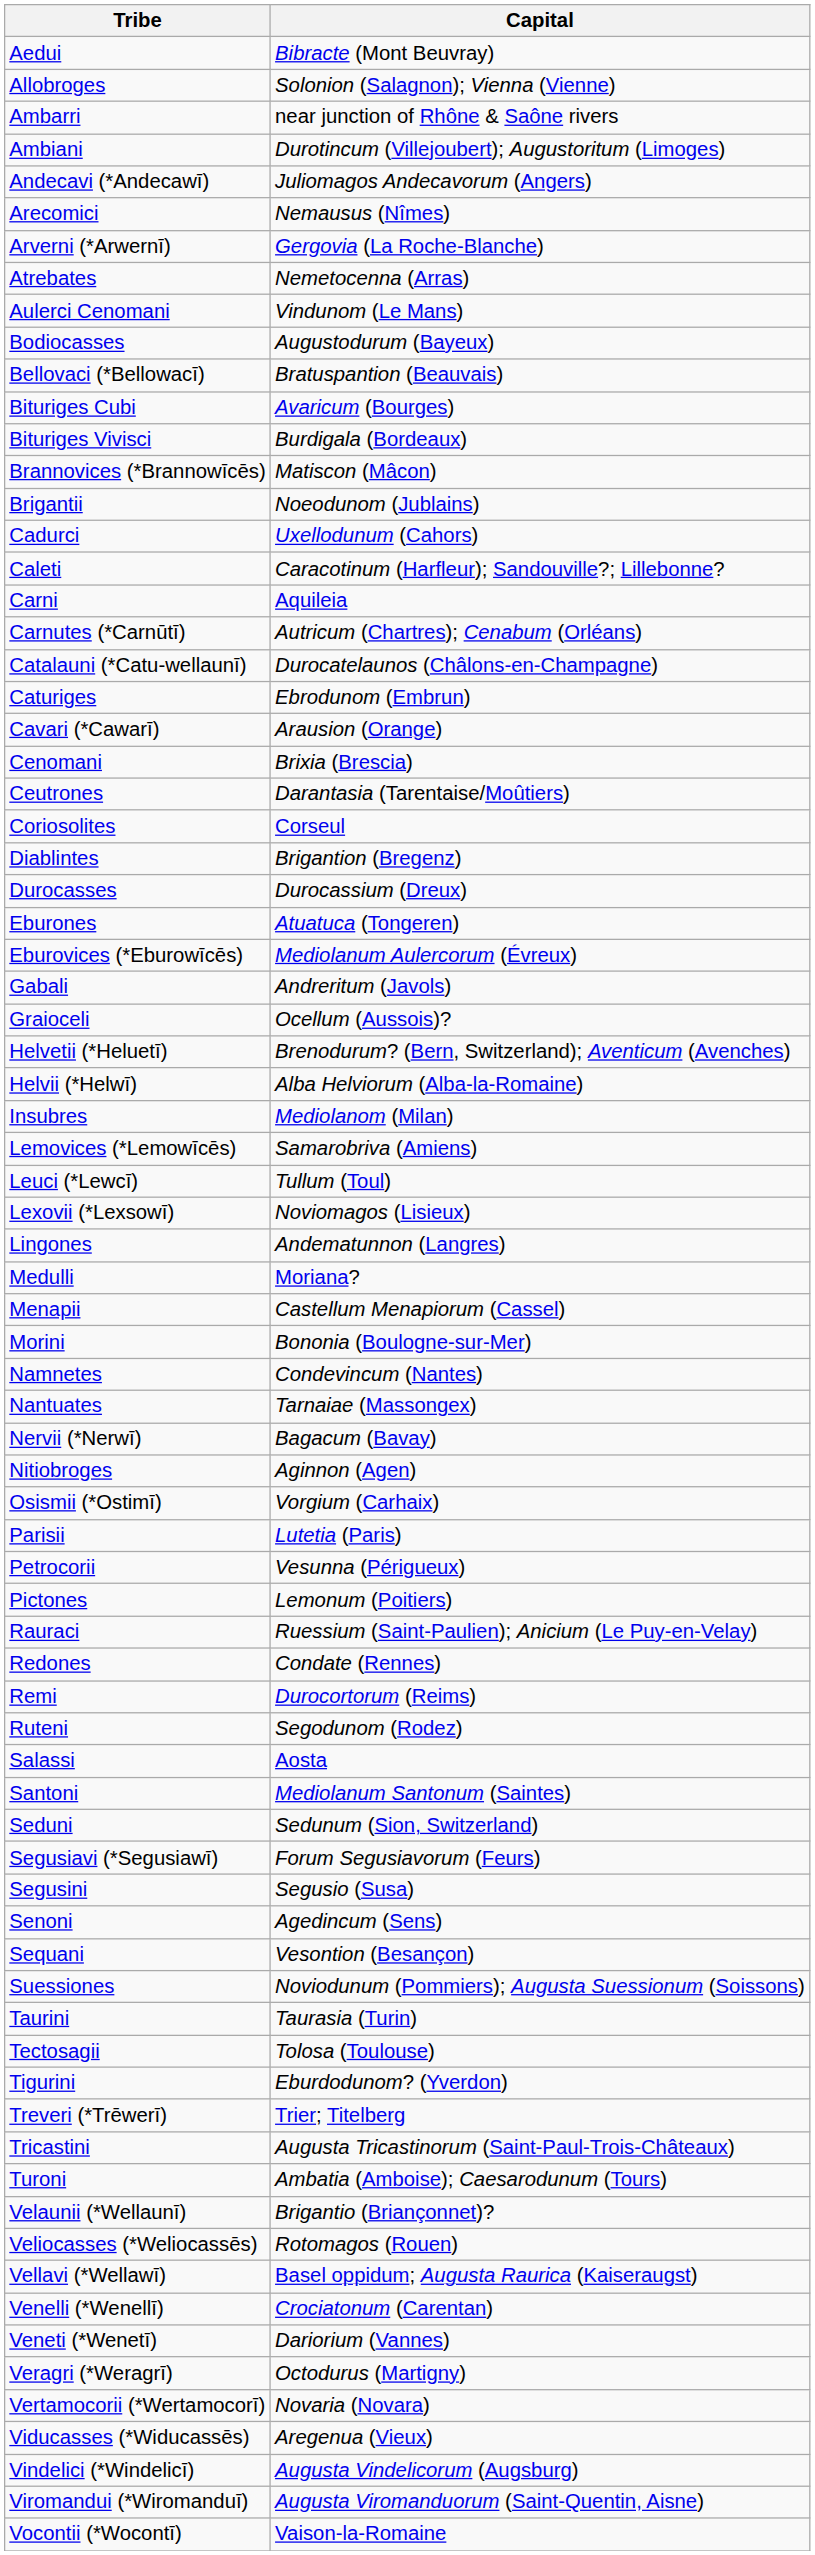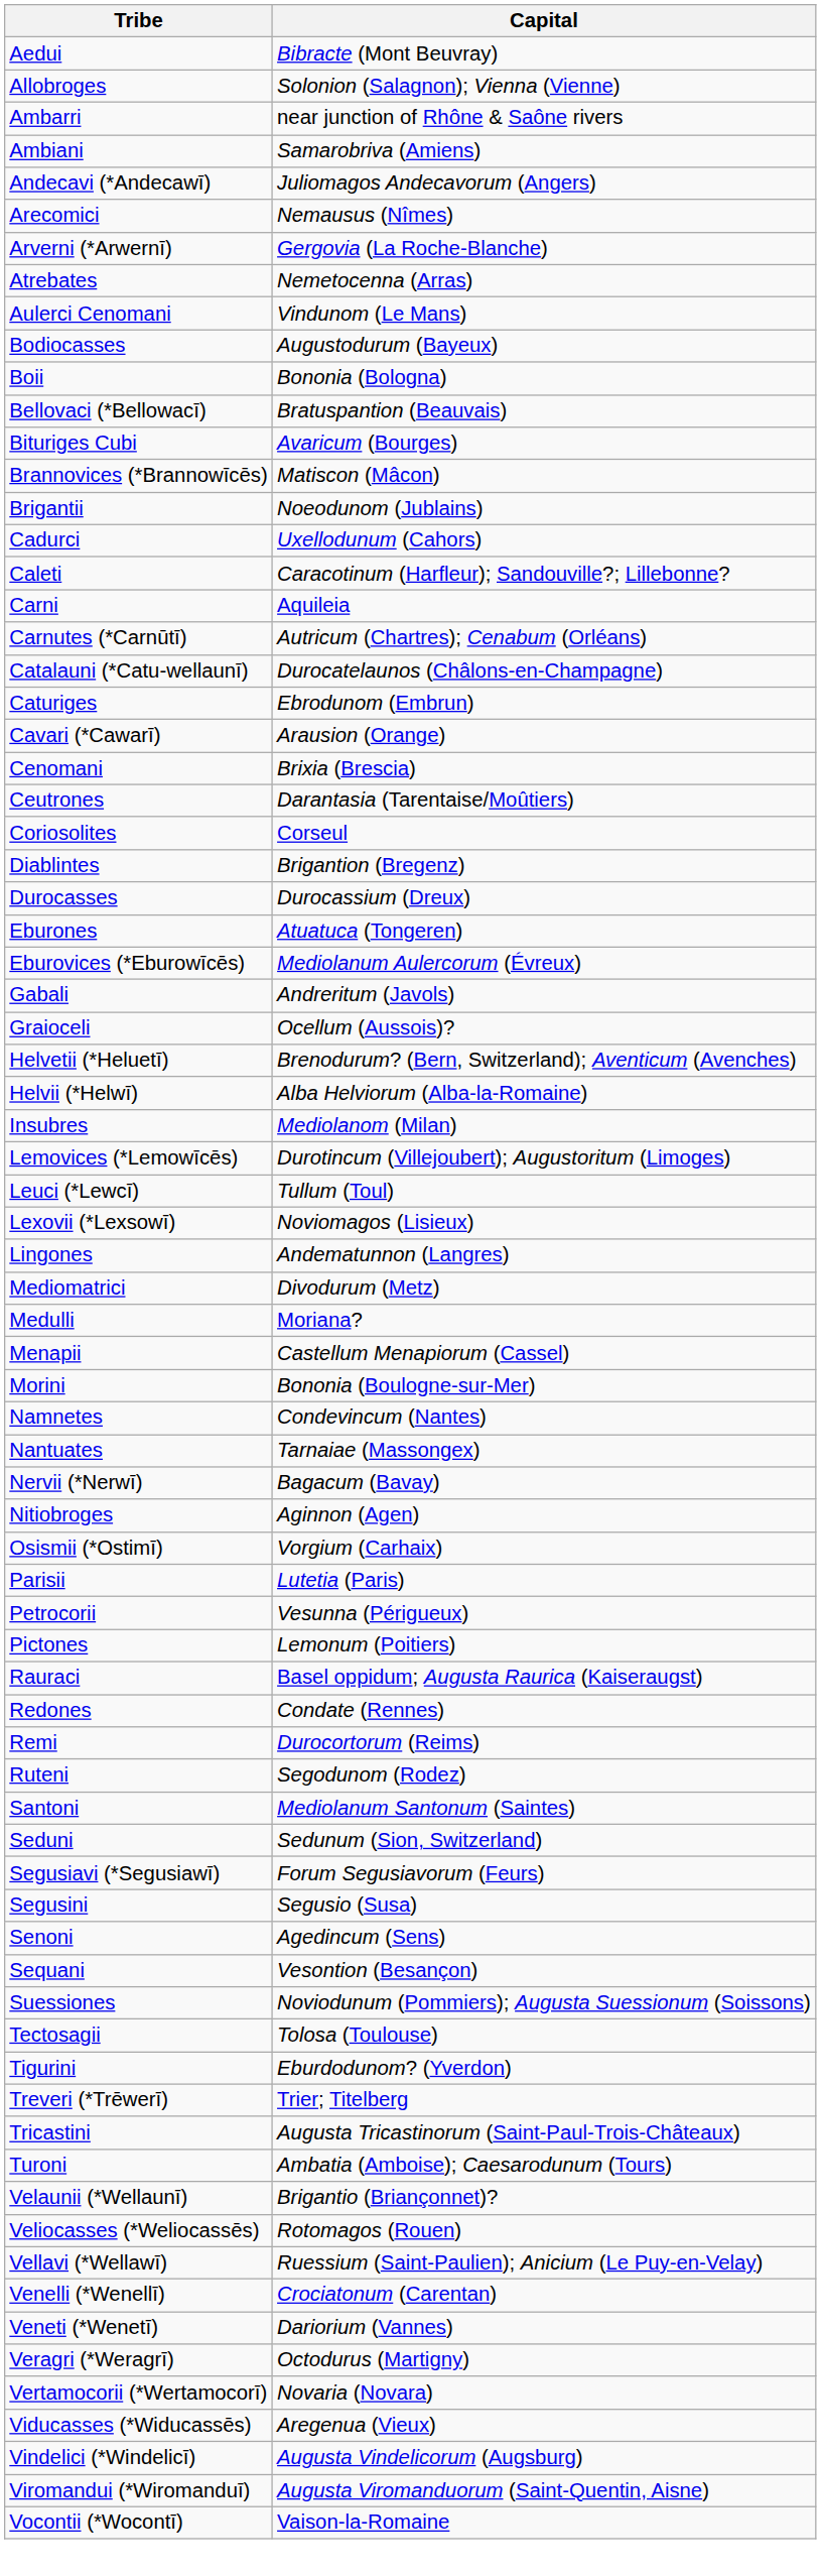 <table class="wikitable sortable">
 <tr>
 <th>Tribe</th>
 <th>Capital</th>
 </tr>
 <tr>
 <td><a href='#'>Aedui</a></td>
 <td><em><a href='#'>Bibracte</a></em> (Mont Beuvray)</td>
 </tr>
 <tr>
 <td><a href='#'>Allobroges</a></td>
 <td><em>Solonion</em> (<a href='#'>Salagnon</a>); <em>Vienna</em> (<a href='#'>Vienne</a>)</td>
 </tr>
 <tr>
 <td><a href='#'>Ambarri</a></td>
 <td>near junction of <a href='#'>Rhône</a> & <a href='#'>Saône</a> rivers</td>
 </tr>
 <tr>
 <td><a href='#'>Ambiani</a></td>
-<td><em>Durotincum</em> (<a href='#'>Villejoubert</a>); <em>Augustoritum</em> (<a href='#'>Limoges</a>)</td>
+<td><em>Samarobriva</em> (<a href='#'>Amiens</a>)</td>
 </tr>
 <tr>
 <td><a href='#'>Andecavi</a> (*Andecawī)</td>
 <td><em>Juliomagos Andecavorum</em> (<a href='#'>Angers</a>)</td>
 </tr>
 <tr>
 <td><a href='#'>Arecomici</a></td>
 <td><em>Nemausus</em> (<a href='#'>Nîmes</a>)</td>
 </tr>
 <tr>
 <td><a href='#'>Arverni</a> (*Arwernī)</td>
 <td><em><a href='#'>Gergovia</a></em> (<a href='#'>La Roche-Blanche</a>)</td>
 </tr>
 <tr>
 <td><a href='#'>Atrebates</a></td>
 <td><em>Nemetocenna</em> (<a href='#'>Arras</a>)</td>
 </tr>
 <tr>
 <td><a href='#'>Aulerci Cenomani</a></td>
 <td><em>Vindunom</em> (<a href='#'>Le Mans</a>)</td>
 </tr>
 <tr>
 <td><a href='#'>Bodiocasses</a></td>
 <td><em>Augustodurum</em> (<a href='#'>Bayeux</a>)</td>
 </tr>
 <tr>
+<td><a href='#'>Boii</a></td>
+<td><em>Bononia</em> (<a href='#'>Bologna</a>)</td>
+</tr>
+<tr>
 <td><a href='#'>Bellovaci</a> (*Bellowacī)</td>
 <td><em>Bratuspantion</em> (<a href='#'>Beauvais</a>)</td>
 </tr>
 <tr>
 <td><a href='#'>Bituriges Cubi</a></td>
 <td><em><a href='#'>Avaricum</a></em> (<a href='#'>Bourges</a>)</td>
-</tr>
-<tr>
-<td><a href='#'>Bituriges Vivisci</a></td>
-<td><em>Burdigala</em> (<a href='#'>Bordeaux</a>)</td>
 </tr>
 <tr>
 <td><a href='#'>Brannovices</a> (*Brannowīcēs)</td>
 <td><em>Matiscon</em> (<a href='#'>Mâcon</a>)</td>
 </tr>
 <tr>
 <td><a href='#'>Brigantii</a></td>
 <td><em>Noeodunom</em> (<a href='#'>Jublains</a>)</td>
 </tr>
 <tr>
 <td><a href='#'>Cadurci</a></td>
 <td><em><a href='#'>Uxellodunum</a></em> (<a href='#'>Cahors</a>)</td>
 </tr>
 <tr>
 <td><a href='#'>Caleti</a></td>
 <td><em>Caracotinum</em> (<a href='#'>Harfleur</a>); <a href='#'>Sandouville</a>?; <a href='#'>Lillebonne</a>?</td>
 </tr>
 <tr>
 <td><a href='#'>Carni</a></td>
 <td><a href='#'>Aquileia</a></td>
 </tr>
 <tr>
 <td><a href='#'>Carnutes</a> (*Carnūtī)</td>
 <td><em>Autricum</em> (<a href='#'>Chartres</a>); <em><a href='#'>Cenabum</a></em> (<a href='#'>Orléans</a>)</td>
 </tr>
 <tr>
 <td><a href='#'>Catalauni</a> (*Catu-wellaunī)</td>
 <td><em>Durocatelaunos</em> (<a href='#'>Châlons-en-Champagne</a>)</td>
 </tr>
 <tr>
 <td><a href='#'>Caturiges</a></td>
 <td><em>Ebrodunom</em> (<a href='#'>Embrun</a>)</td>
 </tr>
 <tr>
 <td><a href='#'>Cavari</a> (*Cawarī)</td>
 <td><em>Arausion</em> (<a href='#'>Orange</a>)</td>
 </tr>
 <tr>
 <td><a href='#'>Cenomani</a></td>
 <td><em>Brixia</em> (<a href='#'>Brescia</a>)</td>
 </tr>
 <tr>
 <td><a href='#'>Ceutrones</a></td>
 <td><em>Darantasia</em> (Tarentaise/<a href='#'>Moûtiers</a>)</td>
 </tr>
 <tr>
 <td><a href='#'>Coriosolites</a></td>
 <td><a href='#'>Corseul</a></td>
 </tr>
 <tr>
 <td><a href='#'>Diablintes</a></td>
 <td><em>Brigantion</em> (<a href='#'>Bregenz</a>)</td>
 </tr>
 <tr>
 <td><a href='#'>Durocasses</a></td>
 <td><em>Durocassium</em> (<a href='#'>Dreux</a>)</td>
 </tr>
 <tr>
 <td><a href='#'>Eburones</a></td>
 <td><em><a href='#'>Atuatuca</a></em> (<a href='#'>Tongeren</a>)</td>
 </tr>
 <tr>
 <td><a href='#'>Eburovices</a> (*Eburowīcēs)</td>
 <td><em><a href='#'>Mediolanum Aulercorum</a></em> (<a href='#'>Évreux</a>)</td>
 </tr>
 <tr>
 <td><a href='#'>Gabali</a></td>
 <td><em>Andreritum</em> (<a href='#'>Javols</a>)</td>
 </tr>
 <tr>
 <td><a href='#'>Graioceli</a></td>
 <td><em>Ocellum</em> (<a href='#'>Aussois</a>)?</td>
 </tr>
 <tr>
 <td><a href='#'>Helvetii</a> (*Heluetī)</td>
 <td><em>Brenodurum</em>? (<a href='#'>Bern</a>, Switzerland); <em><a href='#'>Aventicum</a></em> (<a href='#'>Avenches</a>)</td>
 </tr>
 <tr>
 <td><a href='#'>Helvii</a> (*Helwī)</td>
 <td><em>Alba Helviorum</em> (<a href='#'>Alba-la-Romaine</a>)</td>
 </tr>
 <tr>
 <td><a href='#'>Insubres</a></td>
 <td><em><a href='#'>Mediolanom</a></em> (<a href='#'>Milan</a>)</td>
 </tr>
 <tr>
 <td><a href='#'>Lemovices</a> (*Lemowīcēs)</td>
-<td><em>Samarobriva</em> (<a href='#'>Amiens</a>)</td>
+<td><em>Durotincum</em> (<a href='#'>Villejoubert</a>); <em>Augustoritum</em> (<a href='#'>Limoges</a>)</td>
 </tr>
 <tr>
 <td><a href='#'>Leuci</a> (*Lewcī)</td>
 <td><em>Tullum</em> (<a href='#'>Toul</a>)</td>
 </tr>
 <tr>
 <td><a href='#'>Lexovii</a> (*Lexsowī)</td>
 <td><em>Noviomagos</em> (<a href='#'>Lisieux</a>)</td>
 </tr>
 <tr>
 <td><a href='#'>Lingones</a></td>
 <td><em>Andematunnon</em> (<a href='#'>Langres</a>)</td>
+</tr>
+<tr>
+<td><a href='#'>Mediomatrici</a></td>
+<td><em>Divodurum</em> (<a href='#'>Metz</a>)</td>
 </tr>
 <tr>
 <td><a href='#'>Medulli</a></td>
 <td><a href='#'>Moriana</a>?</td>
 </tr>
 <tr>
 <td><a href='#'>Menapii</a></td>
 <td><em>Castellum Menapiorum</em> (<a href='#'>Cassel</a>)</td>
 </tr>
 <tr>
 <td><a href='#'>Morini</a></td>
 <td><em>Bononia</em> (<a href='#'>Boulogne-sur-Mer</a>)</td>
 </tr>
 <tr>
 <td><a href='#'>Namnetes</a></td>
 <td><em>Condevincum</em> (<a href='#'>Nantes</a>)</td>
 </tr>
 <tr>
 <td><a href='#'>Nantuates</a></td>
 <td><em>Tarnaiae</em> (<a href='#'>Massongex</a>)</td>
 </tr>
 <tr>
 <td><a href='#'>Nervii</a> (*Nerwī)</td>
 <td><em>Bagacum</em> (<a href='#'>Bavay</a>)</td>
 </tr>
 <tr>
 <td><a href='#'>Nitiobroges</a></td>
 <td><em>Aginnon</em> (<a href='#'>Agen</a>)</td>
 </tr>
 <tr>
 <td><a href='#'>Osismii</a> (*Ostimī)</td>
 <td><em>Vorgium</em> (<a href='#'>Carhaix</a>)</td>
 </tr>
 <tr>
 <td><a href='#'>Parisii</a></td>
 <td><em><a href='#'>Lutetia</a></em> (<a href='#'>Paris</a>)</td>
 </tr>
 <tr>
 <td><a href='#'>Petrocorii</a></td>
 <td><em>Vesunna</em> (<a href='#'>Périgueux</a>)</td>
 </tr>
 <tr>
 <td><a href='#'>Pictones</a></td>
 <td><em>Lemonum</em> (<a href='#'>Poitiers</a>)</td>
 </tr>
 <tr>
 <td><a href='#'>Rauraci</a></td>
-<td><em>Ruessium</em> (<a href='#'>Saint-Paulien</a>); <em>Anicium</em> (<a href='#'>Le Puy-en-Velay</a>)</td>
+<td><a href='#'>Basel oppidum</a>; <em><a href='#'>Augusta Raurica</a></em> (<a href='#'>Kaiseraugst</a>)</td>
 </tr>
 <tr>
 <td><a href='#'>Redones</a></td>
 <td><em>Condate</em> (<a href='#'>Rennes</a>)</td>
 </tr>
 <tr>
 <td><a href='#'>Remi</a></td>
 <td><em><a href='#'>Durocortorum</a></em> (<a href='#'>Reims</a>)</td>
 </tr>
 <tr>
 <td><a href='#'>Ruteni</a></td>
 <td><em>Segodunom</em> (<a href='#'>Rodez</a>)</td>
-</tr>
-<tr>
-<td><a href='#'>Salassi</a></td>
-<td><a href='#'>Aosta</a></td>
 </tr>
 <tr>
 <td><a href='#'>Santoni</a></td>
 <td><em><a href='#'>Mediolanum Santonum</a></em> (<a href='#'>Saintes</a>)</td>
 </tr>
 <tr>
 <td><a href='#'>Seduni</a></td>
 <td><em>Sedunum</em> (<a href='#'>Sion, Switzerland</a>)</td>
 </tr>
 <tr>
 <td><a href='#'>Segusiavi</a> (*Segusiawī)</td>
 <td><em>Forum Segusiavorum</em> (<a href='#'>Feurs</a>)</td>
 </tr>
 <tr>
 <td><a href='#'>Segusini</a></td>
 <td><em>Segusio</em> (<a href='#'>Susa</a>)</td>
 </tr>
 <tr>
 <td><a href='#'>Senoni</a></td>
 <td><em>Agedincum</em> (<a href='#'>Sens</a>)</td>
 </tr>
 <tr>
 <td><a href='#'>Sequani</a></td>
 <td><em>Vesontion</em> (<a href='#'>Besançon</a>)</td>
 </tr>
 <tr>
 <td><a href='#'>Suessiones</a></td>
 <td><em>Noviodunum</em> (<a href='#'>Pommiers</a>); <em><a href='#'>Augusta Suessionum</a></em> (<a href='#'>Soissons</a>)</td>
-</tr>
-<tr>
-<td><a href='#'>Taurini</a></td>
-<td><em>Taurasia</em> (<a href='#'>Turin</a>)</td>
 </tr>
 <tr>
 <td><a href='#'>Tectosagii</a></td>
 <td><em>Tolosa</em> (<a href='#'>Toulouse</a>)</td>
 </tr>
 <tr>
 <td><a href='#'>Tigurini</a></td>
 <td><em>Eburdodunom</em>? (<a href='#'>Yverdon</a>)</td>
 </tr>
 <tr>
 <td><a href='#'>Treveri</a> (*Trēwerī)</td>
 <td><a href='#'>Trier</a>; <a href='#'>Titelberg</a></td>
 </tr>
 <tr>
 <td><a href='#'>Tricastini</a></td>
 <td><em>Augusta Tricastinorum</em> (<a href='#'>Saint-Paul-Trois-Châteaux</a>)</td>
 </tr>
 <tr>
 <td><a href='#'>Turoni</a></td>
 <td><em>Ambatia</em> (<a href='#'>Amboise</a>); <em>Caesarodunum</em> (<a href='#'>Tours</a>)</td>
 </tr>
 <tr>
 <td><a href='#'>Velaunii</a> (*Wellaunī)</td>
 <td><em>Brigantio</em> (<a href='#'>Briançonnet</a>)?</td>
 </tr>
 <tr>
 <td><a href='#'>Veliocasses</a> (*Weliocassēs)</td>
 <td><em>Rotomagos</em> (<a href='#'>Rouen</a>)</td>
 </tr>
 <tr>
 <td><a href='#'>Vellavi</a> (*Wellawī)</td>
-<td><a href='#'>Basel oppidum</a>; <em><a href='#'>Augusta Raurica</a></em> (<a href='#'>Kaiseraugst</a>)</td>
+<td><em>Ruessium</em> (<a href='#'>Saint-Paulien</a>); <em>Anicium</em> (<a href='#'>Le Puy-en-Velay</a>)</td>
 </tr>
 <tr>
 <td><a href='#'>Venelli</a> (*Wenellī)</td>
 <td><em><a href='#'>Crociatonum</a></em> (<a href='#'>Carentan</a>)</td>
 </tr>
 <tr>
 <td><a href='#'>Veneti</a> (*Wenetī)</td>
 <td><em>Dariorium</em> (<a href='#'>Vannes</a>)</td>
 </tr>
 <tr>
 <td><a href='#'>Veragri</a> (*Weragrī)</td>
 <td><em>Octodurus</em> (<a href='#'>Martigny</a>)</td>
 </tr>
 <tr>
 <td><a href='#'>Vertamocorii</a> (*Wertamocorī)</td>
 <td><em>Novaria</em> (<a href='#'>Novara</a>)</td>
 </tr>
 <tr>
 <td><a href='#'>Viducasses</a> (*Widucassēs)</td>
 <td><em>Aregenua</em> (<a href='#'>Vieux</a>)</td>
 </tr>
 <tr>
 <td><a href='#'>Vindelici</a> (*Windelicī)</td>
 <td><em><a href='#'>Augusta Vindelicorum</a></em> (<a href='#'>Augsburg</a>)</td>
 </tr>
 <tr>
 <td><a href='#'>Viromandui</a> (*Wiromanduī)</td>
 <td><em><a href='#'>Augusta Viromanduorum</a></em> (<a href='#'>Saint-Quentin, Aisne</a>)</td>
 </tr>
 <tr>
 <td><a href='#'>Vocontii</a> (*Wocontī)</td>
 <td><a href='#'>Vaison-la-Romaine</a></td>
 </tr>
 </table>
